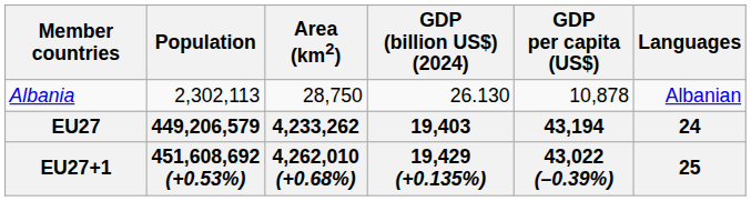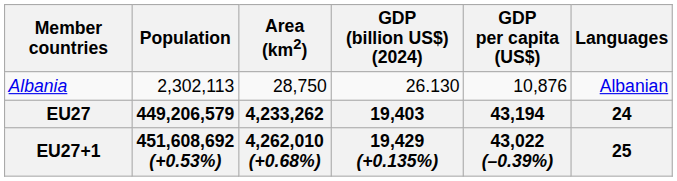 <table class="wikitable" style="text-align:right;">
 <tr>
 <th>Member countries</th>
 <th>Population</th>
 <th>Area (km<sup>2</sup>)</th>
 <th>GDP <br>(billion US$) (2024)</th>
 <th>GDP <br>per capita (US$)</th>
 <th>Languages</th>
 </tr>
 <tr>
 <td style="text-align:left;"> <em><a href='#'>Albania</a></em></td>
 <td>2,302,113 </td>
 <td>28,750</td>
 <td>26.130 </td>
-<td>10,878</td>
+<td>10,876</td>
 <td><a href='#'>Albanian</a></td>
 </tr>
 <tr>
 <th>EU27</th>
 <th>449,206,579 </th>
 <th>4,233,262</th>
 <th>19,403 </th>
 <th>43,194</th>
 <th>24</th>
 </tr>
 <tr>
 <th>EU27+1</th>
 <th>451,608,692 <br> <em>(+0.53%)</em></th>
 <th>4,262,010 <br> <em>(+0.68%)</em></th>
 <th>19,429 <br> <em>(+0.135%)</em></th>
 <th>43,022 <br> <em>(–0.39%)</em></th>
 <th>25</th>
 </tr>
 </table>
